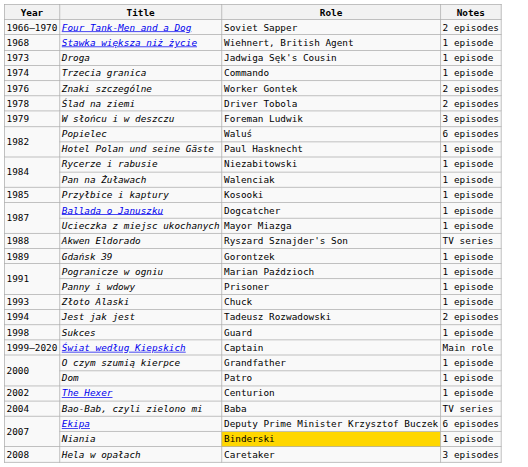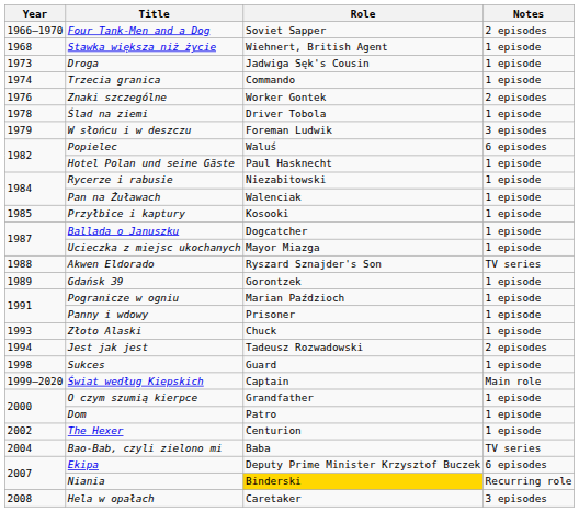 <table class="wikitable sortable">
 <tr>
 <th>Year</th>
 <th>Title</th>
 <th>Role</th>
 <th class="unsortable">Notes</th>
 </tr>
 <tr>
 <td>1966–1970</td>
 <td><em><a href='#'>Four Tank-Men and a Dog</a></em></td>
 <td>Soviet Sapper</td>
 <td>2 episodes</td>
 </tr>
 <tr>
 <td>1968</td>
 <td><em><a href='#'>Stawka większa niż życie</a></em></td>
 <td>Wiehnert, British Agent</td>
 <td>1 episode</td>
 </tr>
 <tr>
 <td>1973</td>
 <td><em>Droga</em></td>
 <td>Jadwiga Sęk's Cousin</td>
 <td>1 episode</td>
 </tr>
 <tr>
 <td>1974</td>
 <td><em>Trzecia granica</em></td>
 <td>Commando</td>
 <td>1 episode</td>
 </tr>
 <tr>
 <td>1976</td>
 <td><em>Znaki szczególne</em></td>
 <td>Worker Gontek</td>
 <td>2 episodes</td>
 </tr>
 <tr>
 <td>1978</td>
 <td><em>Ślad na ziemi</em></td>
 <td>Driver Tobola</td>
-<td>2 episodes</td>
+<td>1 episode</td>
 </tr>
 <tr>
 <td>1979</td>
 <td><em>W słońcu i w deszczu</em></td>
 <td>Foreman Ludwik</td>
 <td>3 episodes</td>
 </tr>
 <tr>
 <td rowspan=2>1982</td>
 <td><em>Popielec</em></td>
 <td>Waluś</td>
 <td>6 episodes</td>
 </tr>
 <tr>
 <td><em>Hotel Polan und seine Gäste</em></td>
 <td>Paul Hasknecht</td>
 <td>1 episode</td>
 </tr>
 <tr>
 <td rowspan=2>1984</td>
 <td><em>Rycerze i rabusie</em></td>
 <td>Niezabitowski</td>
 <td>1 episode</td>
 </tr>
 <tr>
 <td><em>Pan na Żuławach</em></td>
 <td>Walenciak</td>
 <td>1 episode</td>
 </tr>
 <tr>
 <td>1985</td>
 <td><em>Przyłbice i kaptury</em></td>
 <td>Kosooki</td>
 <td>1 episode</td>
 </tr>
 <tr>
 <td rowspan=2>1987</td>
 <td><em><a href='#'>Ballada o Januszku</a></em></td>
 <td>Dogcatcher</td>
 <td>1 episode</td>
 </tr>
 <tr>
 <td><em>Ucieczka z miejsc ukochanych</em></td>
 <td>Mayor Miazga</td>
 <td>1 episode</td>
 </tr>
 <tr>
 <td>1988</td>
 <td><em>Akwen Eldorado</em></td>
 <td>Ryszard Sznajder's Son</td>
 <td>TV series</td>
 </tr>
 <tr>
 <td>1989</td>
 <td><em>Gdańsk 39</em></td>
 <td>Gorontzek</td>
 <td>1 episode</td>
 </tr>
 <tr>
 <td rowspan=2>1991</td>
 <td><em>Pogranicze w ogniu</em></td>
 <td>Marian Paździoch</td>
 <td>1 episode</td>
 </tr>
 <tr>
 <td><em>Panny i wdowy</em></td>
 <td>Prisoner</td>
 <td>1 episode</td>
 </tr>
 <tr>
 <td>1993</td>
 <td><em>Złoto Alaski</em></td>
 <td>Chuck</td>
 <td>1 episode</td>
 </tr>
 <tr>
 <td>1994</td>
 <td><em>Jest jak jest</em></td>
 <td>Tadeusz Rozwadowski</td>
 <td>2 episodes</td>
 </tr>
 <tr>
 <td>1998</td>
 <td><em>Sukces</em></td>
 <td>Guard</td>
 <td>1 episode</td>
 </tr>
 <tr>
 <td>1999–2020</td>
 <td><em><a href='#'>Świat według Kiepskich</a></em></td>
 <td>Captain</td>
 <td>Main role</td>
 </tr>
 <tr>
 <td rowspan=2>2000</td>
 <td><em>O czym szumią kierpce</em></td>
 <td>Grandfather</td>
 <td>1 episode</td>
 </tr>
 <tr>
 <td><em>Dom</em></td>
 <td>Patro</td>
 <td>1 episode</td>
 </tr>
 <tr>
 <td>2002</td>
 <td><em><a href='#'>The Hexer</a></em></td>
 <td>Centurion</td>
 <td>1 episode</td>
 </tr>
 <tr>
 <td>2004</td>
 <td><em>Bao-Bab, czyli zielono mi</em></td>
 <td>Baba</td>
 <td>TV series</td>
 </tr>
 <tr>
 <td rowspan=2>2007</td>
 <td><em><a href='#'>Ekipa</a></em></td>
 <td>Deputy Prime Minister Krzysztof Buczek</td>
 <td>6 episodes</td>
 </tr>
 <tr>
 <td><em>Niania</em></td>
 <td style="background: gold;">Binderski</td>
-<td>1 episode</td>
+<td>Recurring role</td>
 </tr>
 <tr>
 <td>2008</td>
 <td><em>Hela w opałach</em></td>
 <td>Caretaker</td>
 <td>3 episodes</td>
 </tr>
 </table>
